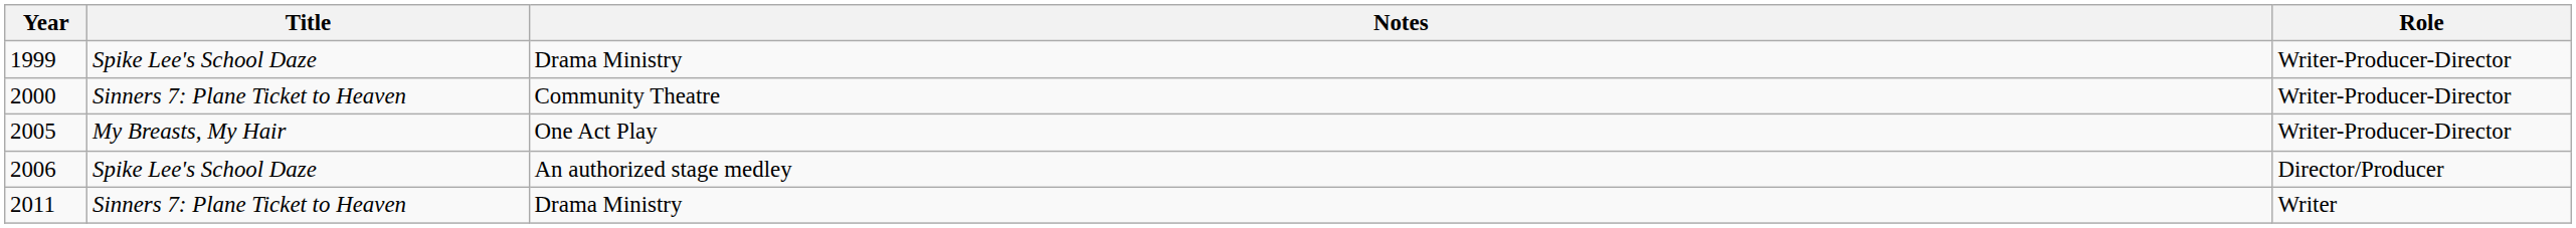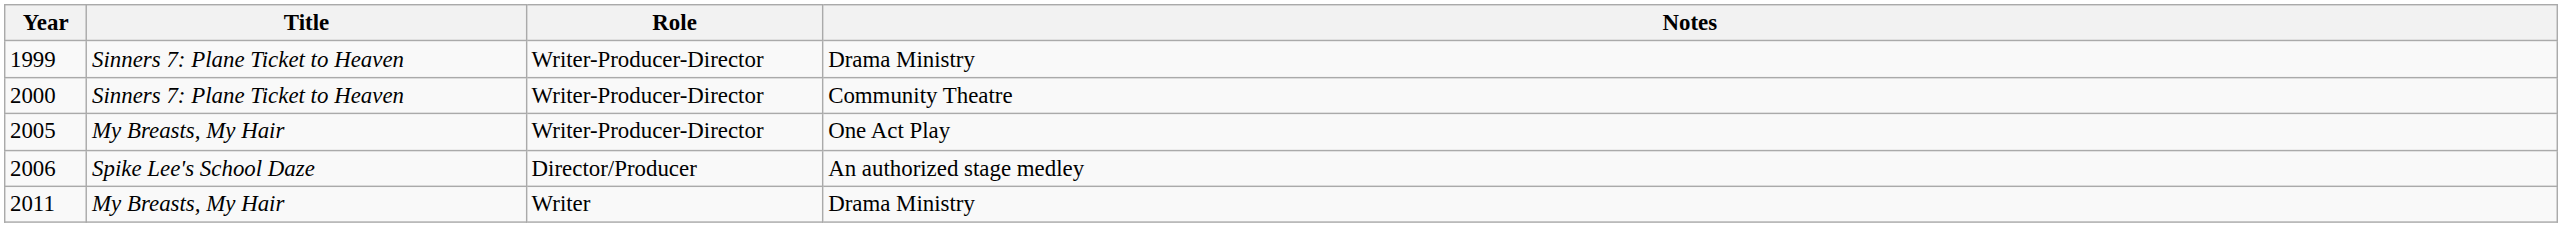 <table class="wikitable sortable" width="90%">
 <tr>
 <th style="width:50px">Year</th>
 <th style="width:300px">Title</th>
+<th style="width:200px">Role</th>
 <th class="unsortable">Notes</th>
-<th style="width:200px">Role</th>
 </tr>
 <tr>
 <td>1999</td>
-<td><em>Spike Lee's School Daze</em></td>
+<td><em>Sinners 7: Plane Ticket to Heaven</em></td>
+<td>Writer-Producer-Director</td>
 <td>Drama Ministry</td>
-<td>Writer-Producer-Director</td>
 </tr>
 <tr>
 <td>2000</td>
 <td><em>Sinners 7: Plane Ticket to Heaven</em></td>
+<td>Writer-Producer-Director</td>
 <td>Community Theatre</td>
-<td>Writer-Producer-Director</td>
 </tr>
 <tr>
 <td>2005</td>
 <td><em>My Breasts, My Hair</em></td>
+<td>Writer-Producer-Director</td>
 <td>One Act Play</td>
-<td>Writer-Producer-Director</td>
 </tr>
 <tr>
 <td>2006</td>
 <td><em>Spike Lee's School Daze</em></td>
+<td>Director/Producer</td>
 <td>An authorized stage medley</td>
-<td>Director/Producer</td>
 </tr>
 <tr>
 <td>2011</td>
-<td><em>Sinners 7: Plane Ticket to Heaven</em></td>
+<td><em>My Breasts, My Hair</em></td>
+<td>Writer</td>
 <td>Drama Ministry</td>
-<td>Writer</td>
 </tr>
 </table>
